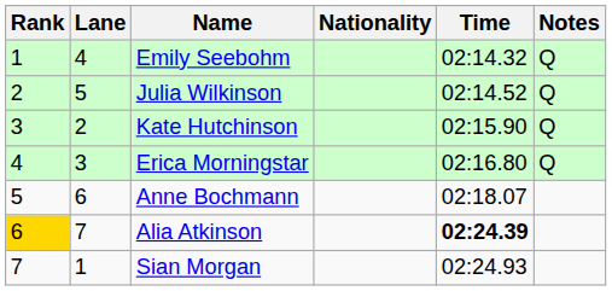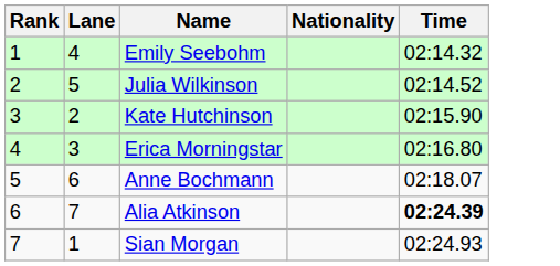 <table class="wikitable">
 <tr>
 <th>Rank</th>
 <th>Lane</th>
 <th>Name</th>
 <th>Nationality</th>
 <th>Time</th>
-<th>Notes</th>
 </tr>
 <tr bgcolor=ccffcc>
 <td>1</td>
 <td>4</td>
 <td><a href='#'>Emily Seebohm</a></td>
 <td></td>
 <td>02:14.32</td>
-<td>Q</td>
 </tr>
 <tr bgcolor=ccffcc>
 <td>2</td>
 <td>5</td>
 <td><a href='#'>Julia Wilkinson</a></td>
 <td></td>
 <td>02:14.52</td>
-<td>Q</td>
 </tr>
 <tr bgcolor=ccffcc>
 <td>3</td>
 <td>2</td>
 <td><a href='#'>Kate Hutchinson</a></td>
 <td></td>
 <td>02:15.90</td>
-<td>Q</td>
 </tr>
 <tr bgcolor=ccffcc>
 <td>4</td>
 <td>3</td>
 <td><a href='#'>Erica Morningstar</a></td>
 <td></td>
 <td>02:16.80</td>
-<td>Q</td>
 </tr>
 <tr>
 <td>5</td>
 <td>6</td>
 <td><a href='#'>Anne Bochmann</a></td>
 <td></td>
 <td>02:18.07</td>
-<td></td>
 </tr>
 <tr>
-<td style="background: gold;">6</td>
+<td>6</td>
 <td>7</td>
 <td><a href='#'>Alia Atkinson</a></td>
 <td></td>
 <td><strong>02:24.39</strong></td>
-<td></td>
 </tr>
 <tr>
 <td>7</td>
 <td>1</td>
 <td><a href='#'>Sian Morgan</a></td>
 <td></td>
 <td>02:24.93</td>
-<td></td>
 </tr>
 </table>
